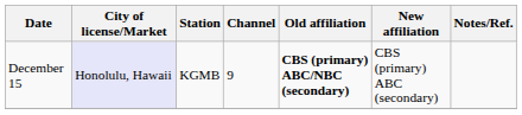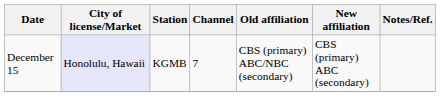 <table class="wikitable unsortable">
 <tr>
 <th>Date</th>
 <th>City of license/Market</th>
 <th>Station</th>
 <th>Channel</th>
 <th>Old affiliation</th>
 <th>New affiliation</th>
 <th>Notes/Ref.</th>
 </tr>
 <tr>
 <td>December 15</td>
 <td style="background: lavender;">Honolulu, Hawaii</td>
 <td>KGMB</td>
-<td>9</td>
-<td><strong>CBS (primary) <br> ABC/NBC (secondary)</strong></td>
+<td>7</td>
+<td>CBS (primary) <br> ABC/NBC (secondary)</td>
 <td>CBS (primary) <br> ABC (secondary)</td>
 <td></td>
 </tr>
 <tr>
 </tr>
 </table>
